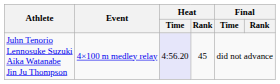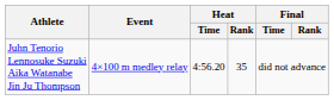 <table class="wikitable" style="text-align:center; font-size:90%">
 <tr>
 <th rowspan=2>Athlete</th>
 <th rowspan=2>Event</th>
 <th colspan=2>Heat</th>
 <th colspan=2>Final</th>
 </tr>
 <tr style="font-size:95%">
 <th>Time</th>
 <th>Rank</th>
 <th>Time</th>
 <th>Rank</th>
 </tr>
 <tr>
 <td align=left><a href='#'>Juhn Tenorio</a><br><a href='#'>Lennosuke Suzuki</a><br><a href='#'>Aika Watanabe</a><br><a href='#'>Jin Ju Thompson</a></td>
 <td align=left><a href='#'>4×100 m medley relay</a></td>
-<td style="background: lavender;">4:56.20</td>
-<td>45</td>
+<td>4:56.20</td>
+<td>35</td>
 <td colspan=2>did not advance</td>
 </tr>
 </table>
